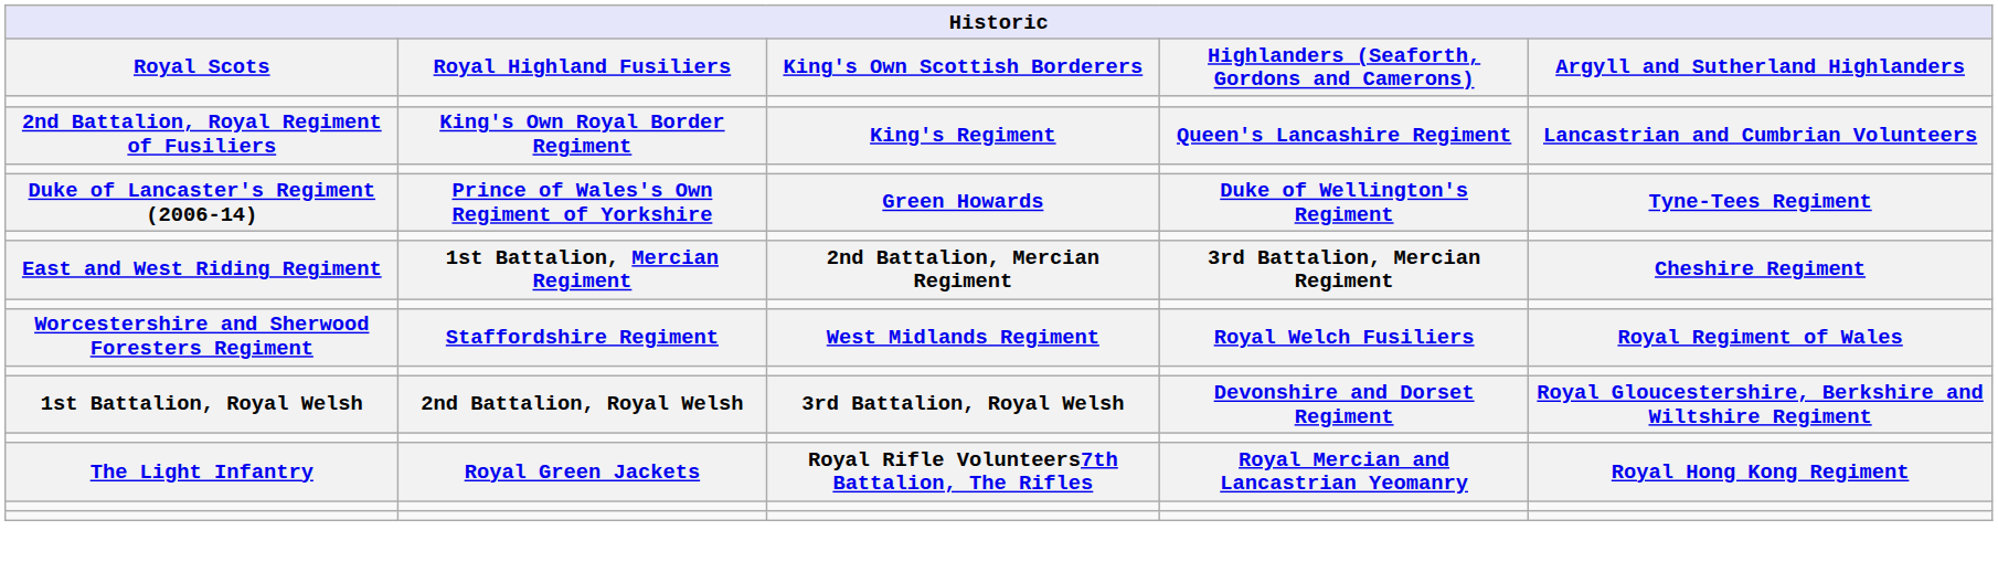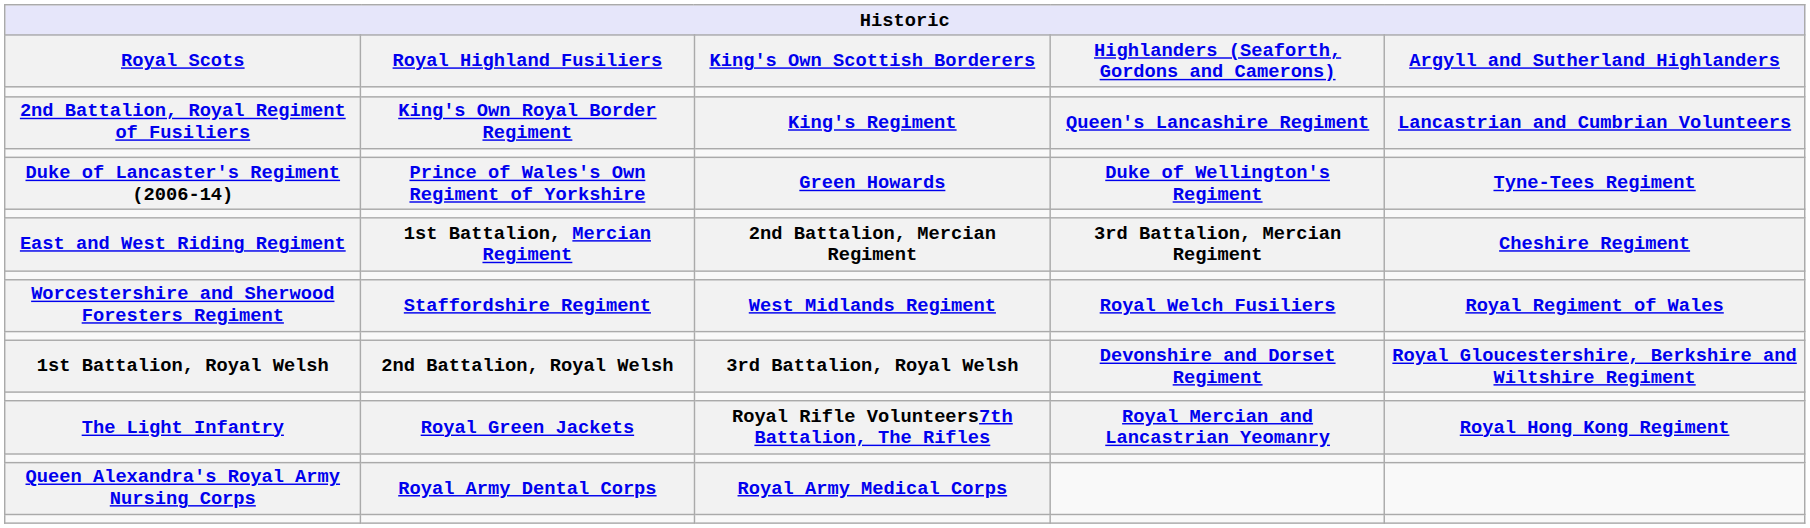 <table class="wikitable" style="text-align:center;">
 <tr>
 <th colspan="5" style="background:lavender;">Historic</th>
 </tr>
 <tr>
 <th><a href='#'>Royal Scots</a></th>
 <th><a href='#'>Royal Highland Fusiliers</a></th>
 <th><a href='#'>King's Own Scottish Borderers</a></th>
 <th><a href='#'>Highlanders (Seaforth, Gordons and Camerons)</a></th>
 <th><a href='#'>Argyll and Sutherland Highlanders</a></th>
 </tr>
 <tr>
 <td></td>
 <td></td>
 <td></td>
 <td></td>
 <td></td>
 </tr>
 <tr>
 <th><a href='#'>2nd Battalion, Royal Regiment of Fusiliers</a></th>
 <th><a href='#'>King's Own Royal Border Regiment</a></th>
 <th><a href='#'>King's Regiment</a></th>
 <th><a href='#'>Queen's Lancashire Regiment</a></th>
 <th><a href='#'>Lancastrian and Cumbrian Volunteers</a></th>
 </tr>
 <tr>
 <td></td>
 <td></td>
 <td></td>
 <td></td>
 <td></td>
 </tr>
 <tr>
 <th><a href='#'>Duke of Lancaster's Regiment</a> (2006-14)</th>
 <th><a href='#'>Prince of Wales's Own Regiment of Yorkshire</a></th>
 <th><a href='#'>Green Howards</a></th>
 <th><a href='#'>Duke of Wellington's Regiment</a></th>
 <th><a href='#'>Tyne-Tees Regiment</a></th>
 </tr>
 <tr>
 <td></td>
 <td></td>
 <td></td>
 <td></td>
 <td></td>
 </tr>
 <tr>
 <th><a href='#'>East and West Riding Regiment</a></th>
 <th>1st Battalion, <a href='#'>Mercian Regiment</a></th>
 <th>2nd Battalion, Mercian Regiment</th>
 <th>3rd Battalion, Mercian Regiment</th>
 <th><a href='#'>Cheshire Regiment</a></th>
 </tr>
 <tr>
 <td></td>
 <td></td>
 <td></td>
 <td></td>
 <td></td>
 </tr>
 <tr>
 <th><a href='#'>Worcestershire and Sherwood Foresters Regiment</a></th>
 <th><a href='#'>Staffordshire Regiment</a></th>
 <th><a href='#'>West Midlands Regiment</a></th>
 <th><a href='#'>Royal Welch Fusiliers</a></th>
 <th><a href='#'>Royal Regiment of Wales</a></th>
 </tr>
 <tr>
 <td></td>
 <td></td>
 <td></td>
 <td></td>
 <td></td>
 </tr>
 <tr>
 <th>1st Battalion, Royal Welsh</th>
 <th>2nd Battalion, Royal Welsh</th>
 <th>3rd Battalion, Royal Welsh</th>
 <th><a href='#'>Devonshire and Dorset Regiment</a></th>
 <th><a href='#'>Royal Gloucestershire, Berkshire and Wiltshire Regiment</a></th>
 </tr>
 <tr>
 <td></td>
 <td></td>
 <td></td>
 <td></td>
 <td></td>
 </tr>
 <tr>
 <th><a href='#'>The Light Infantry</a></th>
 <th><a href='#'>Royal Green Jackets</a></th>
 <th>Royal Rifle Volunteers<a href='#'>7th Battalion, The Rifles</a></th>
 <th><a href='#'>Royal Mercian and Lancastrian Yeomanry</a></th>
 <th><a href='#'>Royal Hong Kong Regiment</a></th>
 </tr>
 <tr>
 <td></td>
 <td></td>
 <td></td>
 <td></td>
 <td></td>
 </tr>
 <tr>
+<th><a href='#'>Queen Alexandra's Royal Army Nursing Corps</a></th>
+<th><a href='#'>Royal Army Dental Corps</a></th>
+<th><a href='#'>Royal Army Medical Corps</a></th>
+<td></td>
+<td></td>
+</tr>
+<tr>
 <td></td>
 <td></td>
 <td></td>
 <td></td>
 <td></td>
 </tr>
 </table>
